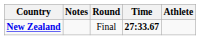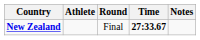 <table class="wikitable sortable" style="text-align:center">
 <tr>
 <th>Country</th>
-<th>Notes</th>
+<th>Athlete</th>
 <th>Round</th>
 <th>Time</th>
-<th>Athlete</th>
+<th>Notes</th>
 </tr>
 <tr>
 <td align=left><strong><a href='#'>New Zealand</a></strong></td>
-<td></td>
+<td align=left></td>
 <td>Final</td>
 <td><strong>27:33.67</strong></td>
-<td align=left></td>
+<td></td>
 </tr>
 </table>
